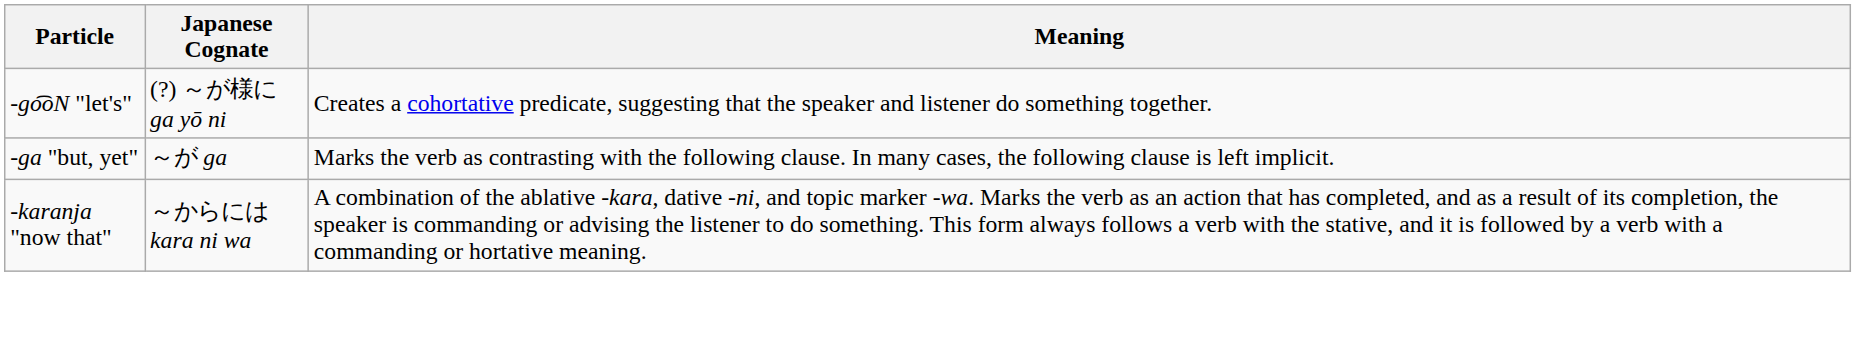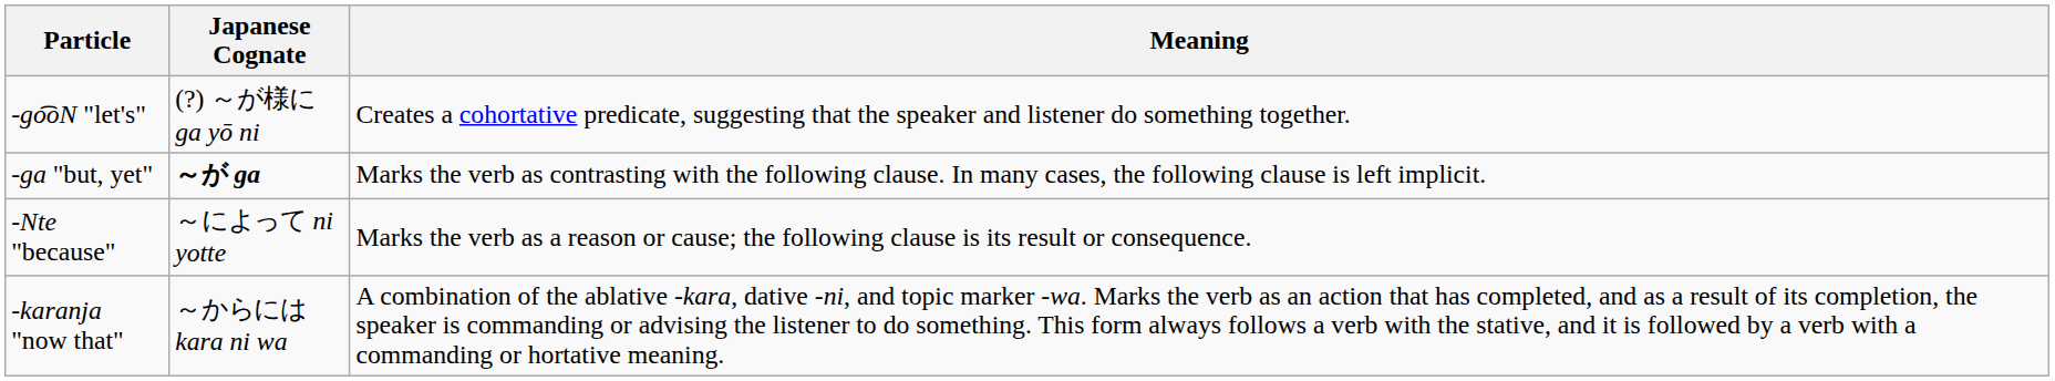 <table class="wikitable">
 <tr>
 <th>Particle</th>
 <th>Japanese Cognate</th>
 <th>Meaning</th>
 </tr>
 <tr>
 <td><em>-go͡oN</em> "let's"</td>
 <td>(?) ～が様に <em>ga yō ni</em></td>
 <td>Creates a <a href='#'>cohortative</a> predicate, suggesting that the speaker and listener do something together.</td>
 </tr>
 <tr>
 <td><em>-ga</em> "but, yet"</td>
-<td>～が  <em>ga</em></td>
+<td><strong>～が  <em>ga</em></strong></td>
 <td>Marks the verb as contrasting with the following clause. In many cases, the following clause is left implicit.</td>
+</tr>
+<tr>
+<td><em>-Nte</em> "because"</td>
+<td>～によって <em>ni yotte</em></td>
+<td>Marks the verb as a reason or cause; the following clause is its result or consequence.</td>
 </tr>
 <tr>
 <td><em>-karanja</em> "now that"</td>
 <td>～からには <em>kara ni wa</em></td>
 <td>A combination of the ablative <em>-kara</em>, dative <em>-ni</em>, and topic marker <em>-wa</em>. Marks the verb as an action that has completed, and as a result of its completion, the speaker is commanding or advising the listener to do something. This form always follows a verb with the stative, and it is followed by a verb with a commanding or hortative meaning.</td>
 </tr>
 </table>
